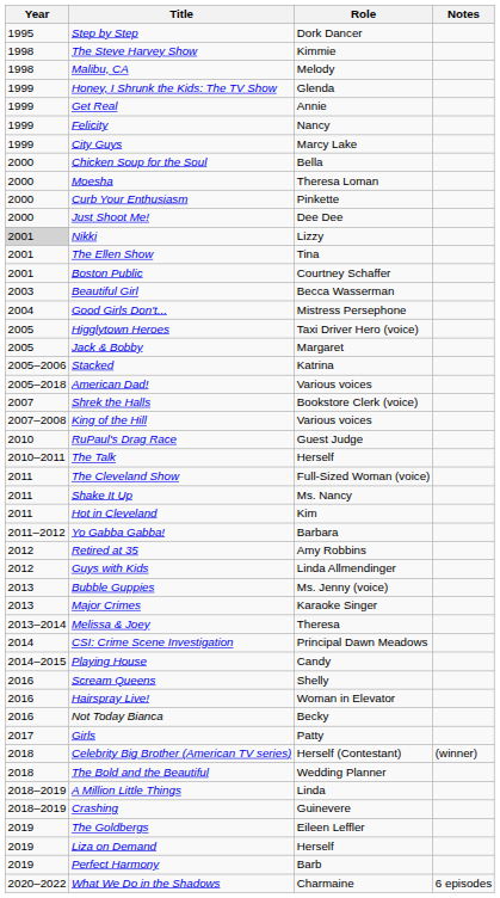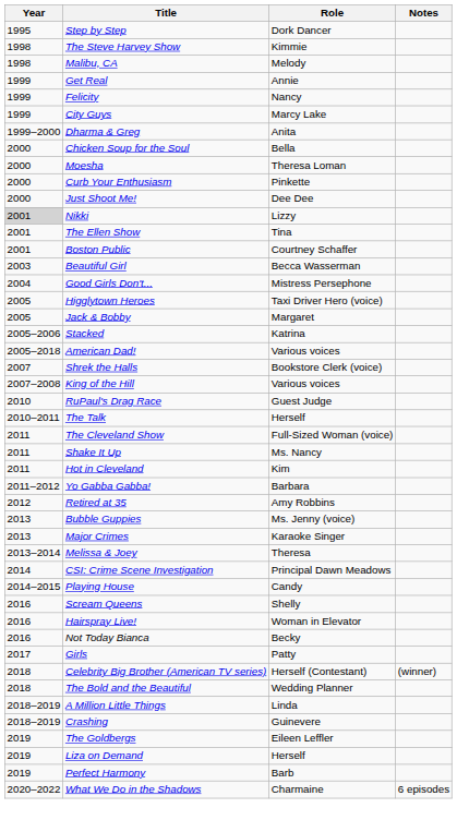 <table class="wikitable sortable">
 <tr>
 <th>Year</th>
 <th>Title</th>
 <th>Role</th>
 <th>Notes</th>
 </tr>
 <tr>
 <td>1995</td>
 <td><em><a href='#'>Step by Step</a></em></td>
 <td>Dork Dancer</td>
 <td></td>
 </tr>
 <tr>
 <td>1998</td>
 <td><em><a href='#'>The Steve Harvey Show</a></em></td>
 <td>Kimmie</td>
 <td></td>
 </tr>
 <tr>
 <td>1998</td>
 <td><em><a href='#'>Malibu, CA</a></em></td>
 <td>Melody</td>
 <td></td>
 </tr>
 <tr>
 <td>1999</td>
-<td><em><a href='#'>Honey, I Shrunk the Kids: The TV Show</a></em></td>
-<td>Glenda</td>
-<td></td>
-</tr>
-<tr>
-<td>1999</td>
 <td><em><a href='#'>Get Real</a></em></td>
 <td>Annie</td>
 <td></td>
 </tr>
 <tr>
 <td>1999</td>
 <td><em><a href='#'>Felicity</a></em></td>
 <td>Nancy</td>
 <td></td>
 </tr>
 <tr>
 <td>1999</td>
 <td><em><a href='#'>City Guys</a></em></td>
 <td>Marcy Lake</td>
+<td></td>
+</tr>
+<tr>
+<td>1999–2000</td>
+<td><em><a href='#'>Dharma & Greg</a></em></td>
+<td>Anita</td>
 <td></td>
 </tr>
 <tr>
 <td>2000</td>
 <td><em><a href='#'>Chicken Soup for the Soul</a></em></td>
 <td>Bella</td>
 <td></td>
 </tr>
 <tr>
 <td>2000</td>
 <td><em><a href='#'>Moesha</a></em></td>
 <td>Theresa Loman</td>
 <td></td>
 </tr>
 <tr>
 <td>2000</td>
 <td><em><a href='#'>Curb Your Enthusiasm</a></em></td>
 <td>Pinkette</td>
 <td></td>
 </tr>
 <tr>
 <td>2000</td>
 <td><em><a href='#'>Just Shoot Me!</a></em></td>
 <td>Dee Dee</td>
 <td></td>
 </tr>
 <tr>
 <td style="background: lightgrey;">2001</td>
 <td><em><a href='#'>Nikki</a></em></td>
 <td>Lizzy</td>
 <td></td>
 </tr>
 <tr>
 <td>2001</td>
 <td><em><a href='#'>The Ellen Show</a></em></td>
 <td>Tina</td>
 <td></td>
 </tr>
 <tr>
 <td>2001</td>
 <td><em><a href='#'>Boston Public</a></em></td>
 <td>Courtney Schaffer</td>
 <td></td>
 </tr>
 <tr>
 <td>2003</td>
 <td><em><a href='#'>Beautiful Girl</a></em></td>
 <td>Becca Wasserman</td>
 <td></td>
 </tr>
 <tr>
 <td>2004</td>
 <td><em><a href='#'>Good Girls Don't...</a></em></td>
 <td>Mistress Persephone</td>
 <td></td>
 </tr>
 <tr>
 <td>2005</td>
 <td><em><a href='#'>Higglytown Heroes</a></em></td>
 <td>Taxi Driver Hero (voice)</td>
 <td></td>
 </tr>
 <tr>
 <td>2005</td>
 <td><em><a href='#'>Jack & Bobby</a></em></td>
 <td>Margaret</td>
 <td></td>
 </tr>
 <tr>
 <td>2005–2006</td>
 <td><em><a href='#'>Stacked</a></em></td>
 <td>Katrina</td>
 <td></td>
 </tr>
 <tr>
 <td>2005–2018</td>
 <td><em><a href='#'>American Dad!</a></em></td>
 <td>Various voices</td>
 <td></td>
 </tr>
 <tr>
 <td>2007</td>
 <td><em><a href='#'>Shrek the Halls</a></em></td>
 <td>Bookstore Clerk (voice)</td>
 <td></td>
 </tr>
 <tr>
 <td>2007–2008</td>
 <td><em><a href='#'>King of the Hill</a></em></td>
 <td>Various voices</td>
 <td></td>
 </tr>
 <tr>
 <td>2010</td>
 <td><em><a href='#'>RuPaul's Drag Race</a></em></td>
 <td>Guest Judge</td>
 <td></td>
 </tr>
 <tr>
 <td>2010–2011</td>
 <td><em><a href='#'>The Talk</a></em></td>
 <td>Herself</td>
 <td></td>
 </tr>
 <tr>
 <td>2011</td>
 <td><em><a href='#'>The Cleveland Show</a></em></td>
 <td>Full-Sized Woman (voice)</td>
 <td></td>
 </tr>
 <tr>
 <td>2011</td>
 <td><em><a href='#'>Shake It Up</a></em></td>
 <td>Ms. Nancy</td>
 <td></td>
 </tr>
 <tr>
 <td>2011</td>
 <td><em><a href='#'>Hot in Cleveland</a></em></td>
 <td>Kim</td>
 <td></td>
 </tr>
 <tr>
 <td>2011–2012</td>
 <td><em><a href='#'>Yo Gabba Gabba!</a></em></td>
 <td>Barbara</td>
 <td></td>
 </tr>
 <tr>
 <td>2012</td>
 <td><em><a href='#'>Retired at 35</a></em></td>
 <td>Amy Robbins</td>
 <td></td>
 </tr>
 <tr>
-<td>2012</td>
-<td><em><a href='#'>Guys with Kids</a></em></td>
-<td>Linda Allmendinger</td>
-<td></td>
-</tr>
-<tr>
 <td>2013</td>
 <td><em><a href='#'>Bubble Guppies</a></em></td>
 <td>Ms. Jenny (voice)</td>
 <td></td>
 </tr>
 <tr>
 <td>2013</td>
 <td><em><a href='#'>Major Crimes</a></em></td>
 <td>Karaoke Singer</td>
 <td></td>
 </tr>
 <tr>
 <td>2013–2014</td>
 <td><em><a href='#'>Melissa & Joey</a></em></td>
 <td>Theresa</td>
 <td></td>
 </tr>
 <tr>
 <td>2014</td>
 <td><em><a href='#'>CSI: Crime Scene Investigation</a></em></td>
 <td>Principal Dawn Meadows</td>
 <td></td>
 </tr>
 <tr>
 <td>2014–2015</td>
 <td><em><a href='#'>Playing House</a></em></td>
 <td>Candy</td>
 <td></td>
 </tr>
 <tr>
 <td>2016</td>
 <td><em><a href='#'>Scream Queens</a></em></td>
 <td>Shelly</td>
 <td></td>
 </tr>
 <tr>
 <td>2016</td>
 <td><em><a href='#'>Hairspray Live!</a></em></td>
 <td>Woman in Elevator</td>
 <td></td>
 </tr>
 <tr>
 <td>2016</td>
 <td><em>Not Today Bianca</em></td>
 <td>Becky</td>
 <td></td>
 </tr>
 <tr>
 <td>2017</td>
 <td><em><a href='#'>Girls</a></em></td>
 <td>Patty</td>
 <td></td>
 </tr>
 <tr>
 <td>2018</td>
 <td><em><a href='#'>Celebrity Big Brother (American TV series)</a></em></td>
 <td>Herself (Contestant)</td>
 <td>(winner)</td>
 </tr>
 <tr>
 <td>2018</td>
 <td><em><a href='#'>The Bold and the Beautiful</a></em></td>
 <td>Wedding Planner</td>
 <td></td>
 </tr>
 <tr>
 <td>2018–2019</td>
 <td><em><a href='#'>A Million Little Things</a></em></td>
 <td>Linda</td>
 <td></td>
 </tr>
 <tr>
 <td>2018–2019</td>
 <td><em><a href='#'>Crashing</a></em></td>
 <td>Guinevere</td>
 <td></td>
 </tr>
 <tr>
 <td>2019</td>
 <td><em><a href='#'>The Goldbergs</a></em></td>
 <td>Eileen Leffler</td>
 <td></td>
 </tr>
 <tr>
 <td>2019</td>
 <td><em><a href='#'>Liza on Demand</a></em></td>
 <td>Herself</td>
 <td></td>
 </tr>
 <tr>
 <td>2019</td>
 <td><em><a href='#'>Perfect Harmony</a></em></td>
 <td>Barb</td>
 <td></td>
 </tr>
 <tr>
 <td>2020–2022</td>
 <td><em><a href='#'>What We Do in the Shadows</a></em></td>
 <td>Charmaine</td>
 <td>6 episodes</td>
 </tr>
 </table>
